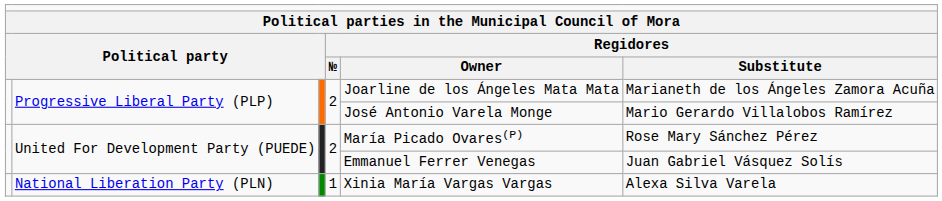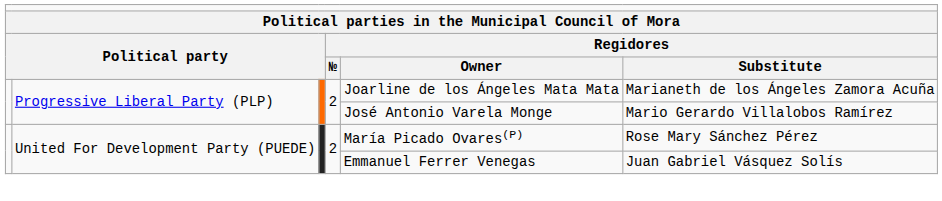 <table class="wikitable" border="1" style="margin:auto;">
 <tr>
 <td colspan="6"></td>
 </tr>
 <tr>
 <th colspan="6">Political parties in the Municipal Council of Mora</th>
 </tr>
 <tr ---->
 <th colspan="3" rowspan="2">Political party</th>
 <th colspan="3">Regidores</th>
 </tr>
 <tr>
 <th>№</th>
 <th>Owner</th>
 <th>Substitute</th>
 </tr>
 <tr>
 <td rowspan="2"></td>
 <td rowspan="2"><a href='#'>Progressive Liberal Party</a> (PLP)</td>
 <td rowspan="2" bgcolor="#FE6900"></td>
 <td rowspan="2">2</td>
 <td>Joarline de los Ángeles Mata Mata</td>
 <td>Marianeth de los Ángeles Zamora Acuña</td>
 </tr>
 <tr>
 <td>José Antonio Varela Monge</td>
 <td>Mario Gerardo Villalobos Ramírez</td>
 </tr>
 <tr>
 <td rowspan="2"></td>
 <td rowspan="2">United For Development Party (PUEDE)</td>
 <td rowspan="2" bgcolor="#222222"></td>
 <td rowspan="2">2</td>
 <td>María Picado Ovares<sup>(P)</sup></td>
 <td>Rose Mary Sánchez Pérez</td>
 </tr>
 <tr>
 <td>Emmanuel Ferrer Venegas</td>
 <td>Juan Gabriel Vásquez Solís</td>
 </tr>
-<tr>
-<td></td>
-<td><a href='#'>National Liberation Party</a> (PLN)</td>
-<td bgcolor="#008800"></td>
-<td>1</td>
-<td>Xinia María Vargas Vargas</td>
-<td>Alexa Silva Varela</td>
-</tr>
 </table>
